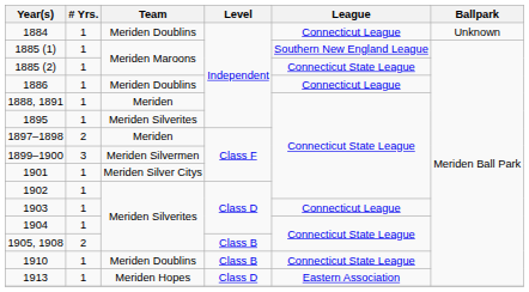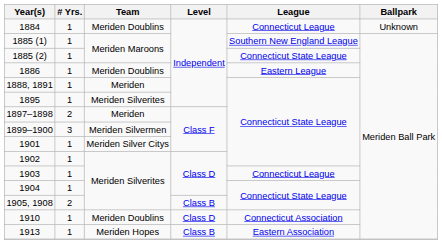 <table class="wikitable" style="text-align:center; font-size: 95%;">
 <tr>
 <th>Year(s)</th>
 <th># Yrs.</th>
 <th>Team</th>
 <th>Level</th>
 <th>League</th>
 <th>Ballpark</th>
 </tr>
 <tr align=center>
 <td>1884</td>
 <td>1</td>
 <td>Meriden Doublins</td>
 <td rowspan=6><a href='#'>Independent</a></td>
 <td><a href='#'>Connecticut League</a></td>
 <td>Unknown</td>
 </tr>
 <tr align=center>
 <td>1885 (1)</td>
 <td>1</td>
 <td rowspan=2>Meriden Maroons</td>
 <td><a href='#'>Southern New England League</a></td>
 <td rowspan=14>Meriden Ball Park</td>
 </tr>
 <tr align=center>
 <td>1885 (2)</td>
 <td>1</td>
 <td><a href='#'>Connecticut State League</a></td>
 </tr>
 <tr align=center>
 <td>1886</td>
 <td>1</td>
 <td>Meriden Doublins</td>
-<td><a href='#'>Connecticut League</a></td>
+<td><a href='#'>Eastern League</a></td>
 </tr>
 <tr align=center>
 <td>1888, 1891</td>
 <td>1</td>
 <td>Meriden</td>
 <td rowspan=6><a href='#'>Connecticut State League</a></td>
 </tr>
 <tr align=center>
 <td>1895</td>
 <td>1</td>
 <td>Meriden Silverites</td>
 </tr>
 <tr align=center>
 <td>1897–1898</td>
 <td>2</td>
 <td>Meriden</td>
 <td rowspan=3><a href='#'>Class F</a></td>
 </tr>
 <tr align=center>
 <td>1899–1900</td>
 <td>3</td>
 <td>Meriden Silvermen</td>
 </tr>
 <tr align=center>
 <td>1901</td>
 <td>1</td>
 <td>Meriden Silver Citys</td>
 </tr>
 <tr align=center>
 <td>1902</td>
 <td>1</td>
 <td rowspan=4>Meriden Silverites</td>
 <td rowspan=3><a href='#'>Class D</a></td>
 </tr>
 <tr align=center>
 <td>1903</td>
 <td>1</td>
 <td><a href='#'>Connecticut League</a></td>
 </tr>
 <tr align=center>
 <td>1904</td>
 <td>1</td>
 <td rowspan=2><a href='#'>Connecticut State League</a></td>
 </tr>
 <tr align=center>
 <td>1905, 1908</td>
 <td>2</td>
 <td><a href='#'>Class B</a></td>
 </tr>
 <tr align=center>
 <td>1910</td>
 <td>1</td>
 <td>Meriden Doublins</td>
-<td><a href='#'>Class B</a></td>
-<td><a href='#'>Connecticut State League</a></td>
+<td><a href='#'>Class D</a></td>
+<td><a href='#'>Connecticut Association</a></td>
 </tr>
 <tr align=center>
 <td>1913</td>
 <td>1</td>
 <td>Meriden Hopes</td>
-<td><a href='#'>Class D</a></td>
+<td><a href='#'>Class B</a></td>
 <td><a href='#'>Eastern Association</a></td>
 </tr>
 <tr align=center>
 </tr>
 </table>
